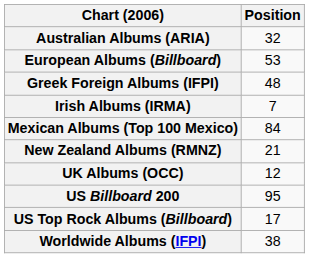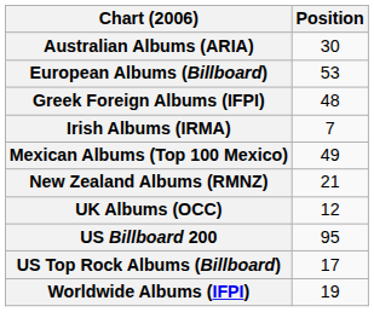 <table class="wikitable sortable plainrowheaders" style="text-align:center">
 <tr>
 <th scope="col">Chart (2006)</th>
 <th scope="col">Position</th>
 </tr>
 <tr>
 <th scope="row">Australian Albums (ARIA)</th>
-<td>32</td>
+<td>30</td>
 </tr>
 <tr>
 <th scope="row">European Albums (<em>Billboard</em>)</th>
 <td>53</td>
 </tr>
 <tr>
 <th scope="row">Greek Foreign Albums (IFPI)</th>
 <td>48</td>
 </tr>
 <tr>
 <th scope="row">Irish Albums (IRMA)</th>
 <td>7</td>
 </tr>
 <tr>
 <th scope="row">Mexican Albums (Top 100 Mexico)</th>
-<td>84</td>
+<td>49</td>
 </tr>
 <tr>
 <th scope="row">New Zealand Albums (RMNZ)</th>
 <td>21</td>
 </tr>
 <tr>
 <th scope="row">UK Albums (OCC)</th>
 <td>12</td>
 </tr>
 <tr>
 <th scope="row">US <em>Billboard</em> 200</th>
 <td>95</td>
 </tr>
 <tr>
 <th scope="row">US Top Rock Albums (<em>Billboard</em>)</th>
 <td>17</td>
 </tr>
 <tr>
 <th scope="row">Worldwide Albums (<a href='#'>IFPI</a>)</th>
-<td>38</td>
+<td>19</td>
 </tr>
 </table>
